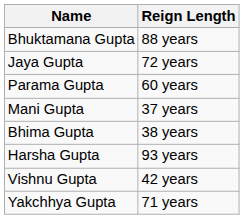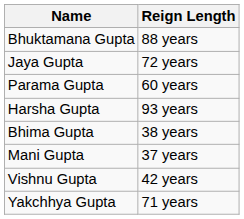 <table class="wikitable">
 <tr>
 <th>Name</th>
 <th>Reign Length</th>
 </tr>
 <tr>
 <td>Bhuktamana Gupta</td>
 <td>88 years</td>
 </tr>
 <tr>
 <td>Jaya Gupta</td>
 <td>72 years</td>
 </tr>
 <tr>
 <td>Parama Gupta</td>
 <td>60 years</td>
 </tr>
 <tr>
-<td>Mani Gupta</td>
-<td>37 years</td>
+<td>Harsha Gupta</td>
+<td>93 years</td>
 </tr>
 <tr>
 <td>Bhima Gupta</td>
 <td>38 years</td>
 </tr>
 <tr>
-<td>Harsha Gupta</td>
-<td>93 years</td>
+<td>Mani Gupta</td>
+<td>37 years</td>
 </tr>
 <tr>
 <td>Vishnu Gupta</td>
 <td>42 years</td>
 </tr>
 <tr>
 <td>Yakchhya Gupta</td>
 <td>71 years</td>
 </tr>
 </table>
